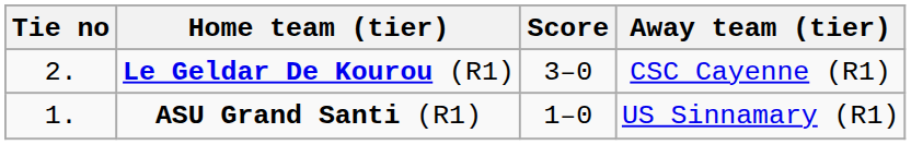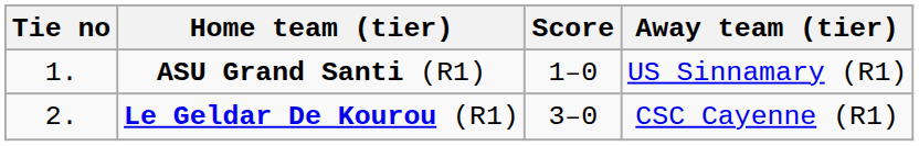 <table class="wikitable" style="text-align: center">
 <tr>
 <th>Tie no</th>
 <th>Home team (tier)</th>
 <th>Score</th>
 <th>Away team (tier)</th>
 </tr>
 <tr>
+<td>1.</td>
+<td><strong>ASU Grand Santi</strong> (R1)</td>
+<td>1–0</td>
+<td><a href='#'>US Sinnamary</a> (R1)</td>
+</tr>
+<tr>
 <td>2.</td>
 <td><strong><a href='#'>Le Geldar De Kourou</a></strong> (R1)</td>
 <td>3–0</td>
 <td><a href='#'>CSC Cayenne</a> (R1)</td>
 </tr>
-<tr>
-<td>1.</td>
-<td><strong>ASU Grand Santi</strong> (R1)</td>
-<td>1–0</td>
-<td><a href='#'>US Sinnamary</a> (R1)</td>
-</tr>
 </table>
